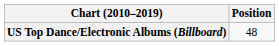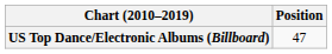 <table class="wikitable plainrowheaders" style="text-align:center">
 <tr>
 <th scope="col">Chart (2010–2019)</th>
 <th scope="col">Position</th>
 </tr>
 <tr>
 <th scope="row">US Top Dance/Electronic Albums (<em>Billboard</em>)</th>
-<td>48</td>
+<td>47</td>
 </tr>
 </table>
